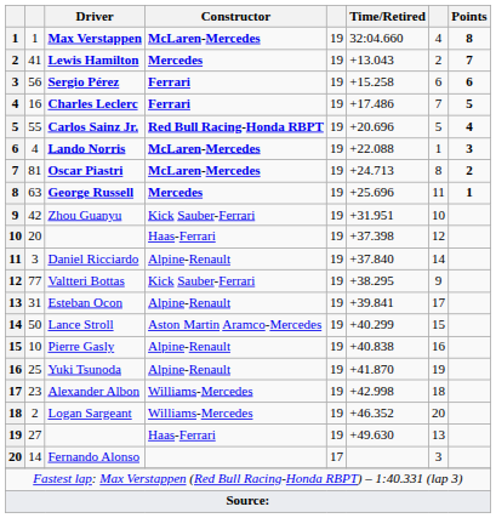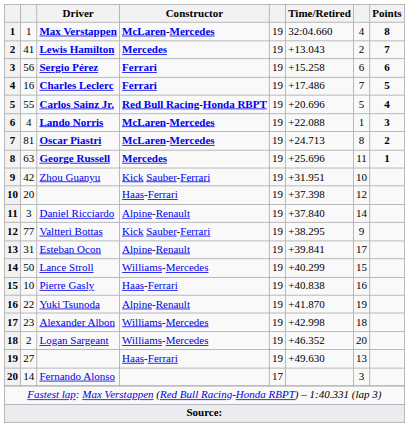 <table class="wikitable sortable" style="font-size: 85%;">
 <tr>
 <th scope="col"></th>
 <th scope="col"></th>
 <th scope="col">Driver</th>
 <th scope="col">Constructor</th>
 <th scope="col" class="unsortable"></th>
 <th scope="col" class="unsortable">Time/Retired</th>
 <th scope="col"></th>
 <th scope="col">Points</th>
 </tr>
 <tr>
 <th>1</th>
 <td align="center">1</td>
 <td data-sort-value="ver"><strong> <a href='#'>Max Verstappen</a></strong></td>
 <td><strong><a href='#'>McLaren</a>-<a href='#'>Mercedes</a></strong></td>
 <td align="center">19</td>
 <td>32:04.660</td>
 <td align="center">4</td>
 <td align="center"><strong>8</strong></td>
 </tr>
 <tr>
 <th>2</th>
 <td align="center">41</td>
 <td data-sort-value="ham"><strong> <a href='#'>Lewis Hamilton</a></strong></td>
 <td><strong><a href='#'>Mercedes</a></strong></td>
 <td align="center">19</td>
 <td>+13.043</td>
 <td align="center">2</td>
 <td align="center"><strong>7</strong></td>
 </tr>
 <tr>
 <th>3</th>
 <td align="center">56</td>
 <td data-sort-value="per"><strong> <a href='#'>Sergio Pérez</a></strong></td>
 <td><strong><a href='#'>Ferrari</a></strong></td>
 <td align="center">19</td>
 <td>+15.258</td>
 <td align="center">6</td>
 <td align="center"><strong>6</strong></td>
 </tr>
 <tr>
 <th>4</th>
 <td align="center">16</td>
 <td data-sort-value="lec"><strong> <a href='#'>Charles Leclerc</a></strong></td>
 <td><strong><a href='#'>Ferrari</a></strong></td>
 <td align="center">19</td>
 <td>+17.486</td>
 <td align="center">7</td>
 <td align="center"><strong>5</strong></td>
 </tr>
 <tr>
 <th>5</th>
 <td align="center">55</td>
 <td data-sort-value="sai"><strong> <a href='#'>Carlos Sainz Jr.</a></strong></td>
 <td><strong><a href='#'>Red Bull Racing</a>-<a href='#'>Honda RBPT</a></strong></td>
 <td align="center">19</td>
 <td>+20.696</td>
 <td align="center">5</td>
 <td align="center"><strong>4</strong></td>
 </tr>
 <tr>
 <th>6</th>
 <td align="center">4</td>
 <td data-sort-value="nor"><strong> <a href='#'>Lando Norris</a></strong></td>
 <td><strong><a href='#'>McLaren</a>-<a href='#'>Mercedes</a></strong></td>
 <td align="center">19</td>
 <td>+22.088</td>
 <td align="center">1</td>
 <td align="center"><strong>3</strong></td>
 </tr>
 <tr>
 <th>7</th>
 <td align="center">81</td>
 <td data-sort-value="pia"><strong> <a href='#'>Oscar Piastri</a></strong></td>
 <td><strong><a href='#'>McLaren</a>-<a href='#'>Mercedes</a></strong></td>
 <td align="center">19</td>
 <td>+24.713</td>
 <td align="center">8</td>
 <td align="center"><strong>2</strong></td>
 </tr>
 <tr>
 <th>8</th>
 <td align="center">63</td>
 <td data-sort-value="rus"><strong> <a href='#'>George Russell</a></strong></td>
 <td><strong><a href='#'>Mercedes</a></strong></td>
 <td align="center">19</td>
 <td>+25.696</td>
 <td align="center">11</td>
 <td align="center"><strong>1</strong></td>
 </tr>
 <tr>
 <th>9</th>
 <td align="center">42</td>
 <td data-sort-value="zho"> <a href='#'>Zhou Guanyu</a></td>
 <td><a href='#'>Kick</a> <a href='#'>Sauber</a>-<a href='#'>Ferrari</a></td>
 <td align="center">19</td>
 <td>+31.951</td>
 <td align="center">10</td>
 <td></td>
 </tr>
 <tr>
 <th>10</th>
 <td align="center">20</td>
 <td data-sort-value="mag"></td>
 <td><a href='#'>Haas</a>-<a href='#'>Ferrari</a></td>
 <td align="center">19</td>
 <td>+37.398</td>
 <td align="center">12</td>
 <td></td>
 </tr>
 <tr>
 <th>11</th>
 <td align="center">3</td>
 <td data-sort-value="ric"> <a href='#'>Daniel Ricciardo</a></td>
 <td><a href='#'>Alpine</a>-<a href='#'>Renault</a></td>
 <td align="center">19</td>
 <td>+37.840</td>
 <td align="center">14</td>
 <td></td>
 </tr>
 <tr>
 <th>12</th>
 <td align="center">77</td>
 <td data-sort-value="bot"> <a href='#'>Valtteri Bottas</a></td>
 <td><a href='#'>Kick</a> <a href='#'>Sauber</a>-<a href='#'>Ferrari</a></td>
 <td align="center">19</td>
 <td>+38.295</td>
 <td align="center">9</td>
 <td></td>
 </tr>
 <tr>
 <th>13</th>
 <td align="center">31</td>
 <td data-sort-value="oco"> <a href='#'>Esteban Ocon</a></td>
 <td><a href='#'>Alpine</a>-<a href='#'>Renault</a></td>
 <td align="center">19</td>
 <td>+39.841</td>
 <td align="center">17</td>
 <td></td>
 </tr>
 <tr>
 <th>14</th>
 <td align="center">50</td>
 <td data-sort-value="str"> <a href='#'>Lance Stroll</a></td>
-<td><a href='#'>Aston Martin</a> <a href='#'>Aramco</a>-<a href='#'>Mercedes</a></td>
+<td><a href='#'>Williams</a>-<a href='#'>Mercedes</a></td>
 <td align="center">19</td>
 <td>+40.299</td>
 <td align="center">15</td>
 <td></td>
 </tr>
 <tr>
 <th>15</th>
 <td align="center">10</td>
 <td data-sort-value="gas"> <a href='#'>Pierre Gasly</a></td>
-<td><a href='#'>Alpine</a>-<a href='#'>Renault</a></td>
+<td><a href='#'>Haas</a>-<a href='#'>Ferrari</a></td>
 <td align="center">19</td>
 <td>+40.838</td>
 <td align="center">16</td>
 <td></td>
 </tr>
 <tr>
 <th>16</th>
-<td align="center">25</td>
+<td align="center">22</td>
 <td data-sort-value="tsu"> <a href='#'>Yuki Tsunoda</a></td>
 <td><a href='#'>Alpine</a>-<a href='#'>Renault</a></td>
 <td align="center">19</td>
 <td>+41.870</td>
 <td align="center">19</td>
 <td></td>
 </tr>
 <tr>
 <th>17</th>
 <td align="center">23</td>
 <td data-sort-value="alb"> <a href='#'>Alexander Albon</a></td>
 <td><a href='#'>Williams</a>-<a href='#'>Mercedes</a></td>
 <td align="center">19</td>
 <td>+42.998</td>
 <td align="center">18</td>
 <td></td>
 </tr>
 <tr>
 <th>18</th>
 <td align="center">2</td>
 <td data-sort-value="sar"> <a href='#'>Logan Sargeant</a></td>
 <td><a href='#'>Williams</a>-<a href='#'>Mercedes</a></td>
 <td align="center">19</td>
 <td>+46.352</td>
 <td align="center">20</td>
 <td></td>
 </tr>
 <tr>
 <th>19</th>
 <td align="center">27</td>
 <td data-sort-value="hul"></td>
 <td><a href='#'>Haas</a>-<a href='#'>Ferrari</a></td>
 <td align="center">19</td>
 <td>+49.630</td>
 <td align="center">13</td>
 <td></td>
 </tr>
 <tr>
 <th>20</th>
 <td align="center">14</td>
 <td data-sort-value="alo"> <a href='#'>Fernando Alonso</a></td>
 <td></td>
 <td align="center">17</td>
 <td></td>
 <td align="center">3</td>
 <td></td>
 </tr>
 <tr>
 </tr>
 <tr class="sortbottom">
 <td colspan="8" align="center"><em><a href='#'>Fastest lap</a>:</em>  <em><a href='#'>Max Verstappen</a> (<a href='#'>Red Bull Racing</a>-<a href='#'>Honda RBPT</a>) – 1:40.331 (lap 3)</em></td>
 </tr>
 <tr class="sortbottom">
 <td colspan="8" style="background-color:#EAECF0;text-align:center"><strong>Source:</strong></td>
 </tr>
 </table>
